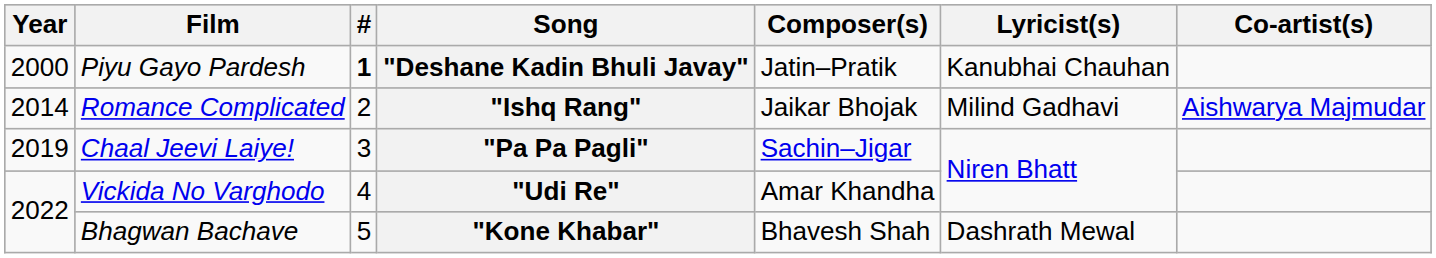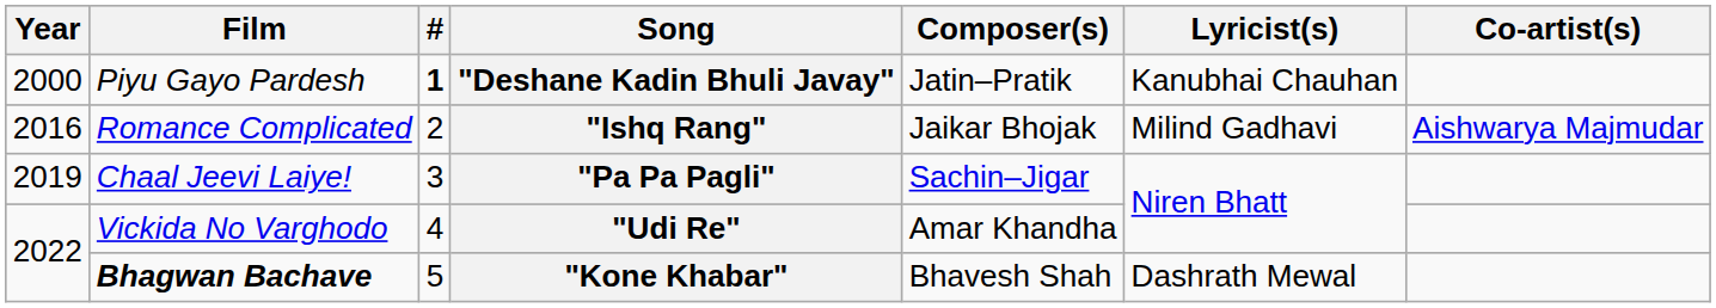 <table class="wikitable plainrowheaders">
 <tr>
 <th scope="col">Year</th>
 <th scope="col">Film</th>
 <th>#</th>
 <th scope="col">Song</th>
 <th scope="col">Composer(s)</th>
 <th scope="col">Lyricist(s)</th>
 <th scope="col">Co-artist(s)</th>
 </tr>
 <tr>
 <td>2000</td>
 <td><em>Piyu Gayo Pardesh</em></td>
 <td><strong>1</strong></td>
 <th scope="row">"Deshane Kadin Bhuli Javay"</th>
 <td>Jatin–Pratik</td>
 <td>Kanubhai Chauhan</td>
 <td></td>
 </tr>
 <tr>
-<td>2014</td>
+<td>2016</td>
 <td><em><a href='#'>Romance Complicated</a></em></td>
 <td>2</td>
 <th scope="row">"Ishq Rang"</th>
 <td>Jaikar Bhojak</td>
 <td>Milind Gadhavi</td>
 <td><a href='#'>Aishwarya Majmudar</a></td>
 </tr>
 <tr>
 <td>2019</td>
 <td><em><a href='#'>Chaal Jeevi Laiye!</a></em></td>
 <td>3</td>
 <th scope="row">"Pa Pa Pagli"</th>
 <td><a href='#'>Sachin–Jigar</a></td>
 <td rowspan="2"><a href='#'>Niren Bhatt</a></td>
 <td></td>
 </tr>
 <tr>
 <td rowspan="2">2022</td>
 <td><em><a href='#'>Vickida No Varghodo</a></em></td>
 <td>4</td>
 <th scope="row">"Udi Re"</th>
 <td>Amar Khandha</td>
 <td></td>
 </tr>
 <tr>
-<td><em>Bhagwan Bachave</em></td>
+<td><strong><em>Bhagwan Bachave</em></strong></td>
 <td>5</td>
 <th scope="row">"Kone Khabar"</th>
 <td>Bhavesh Shah</td>
 <td>Dashrath Mewal</td>
 <td></td>
 </tr>
 </table>
